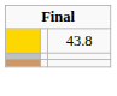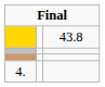 <table class=wikitable style="text-align:center">
 <tr>
 <td colspan=3><strong>Final</strong></td>
 </tr>
 <tr>
 <td width=30 bgcolor=gold></td>
 <td align=left></td>
 <td width=60>43.8</td>
 </tr>
 <tr>
 <td bgcolor=silver></td>
 <td align=left></td>
 <td></td>
 </tr>
 <tr>
 <td bgcolor=cc9966></td>
 <td align=left></td>
 <td></td>
 </tr>
+<tr>
+<td>4.</td>
+<td align=left></td>
+<td></td>
+</tr>
 </table>
